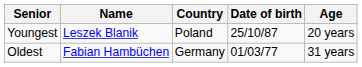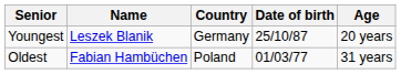 <table class="wikitable">
 <tr>
 <th>Senior</th>
 <th>Name</th>
 <th>Country</th>
 <th>Date of birth</th>
 <th>Age</th>
 </tr>
 <tr>
 <td>Youngest</td>
 <td><a href='#'>Leszek Blanik</a></td>
-<td>Poland </td>
+<td>Germany </td>
 <td>25/10/87</td>
 <td>20 years</td>
 </tr>
 <tr>
 <td>Oldest</td>
 <td><a href='#'>Fabian Hambüchen</a></td>
-<td>Germany </td>
+<td>Poland </td>
 <td>01/03/77</td>
 <td>31 years</td>
 </tr>
 </table>
